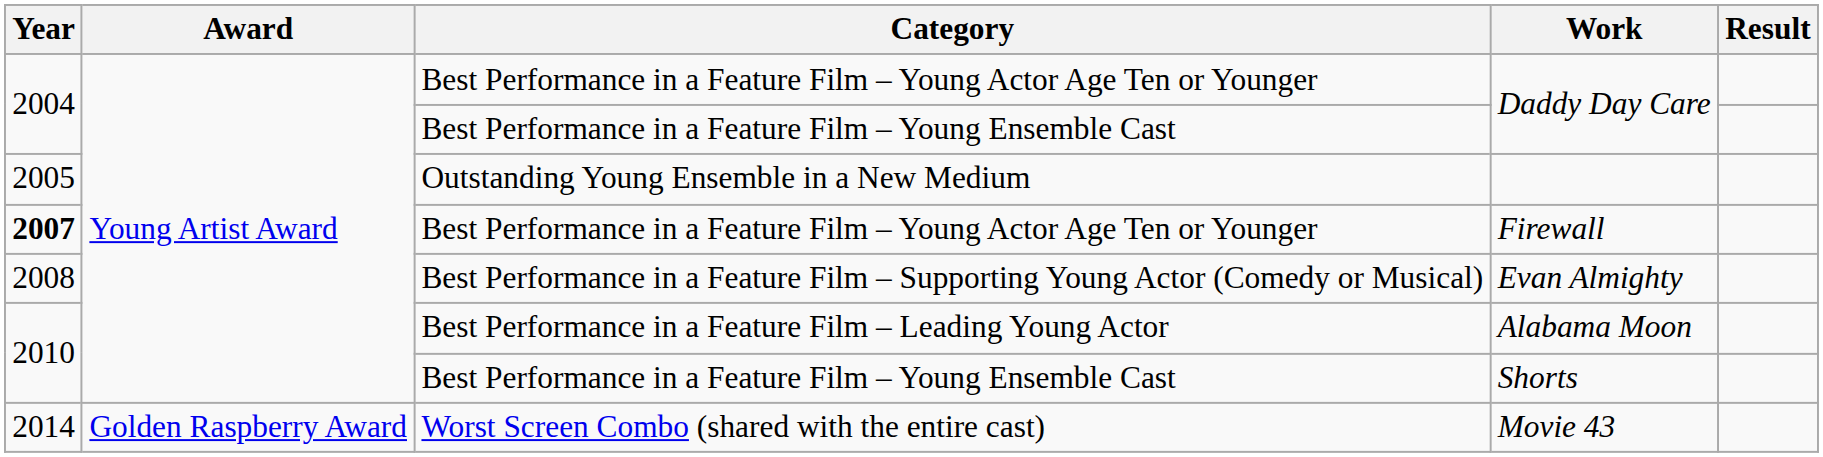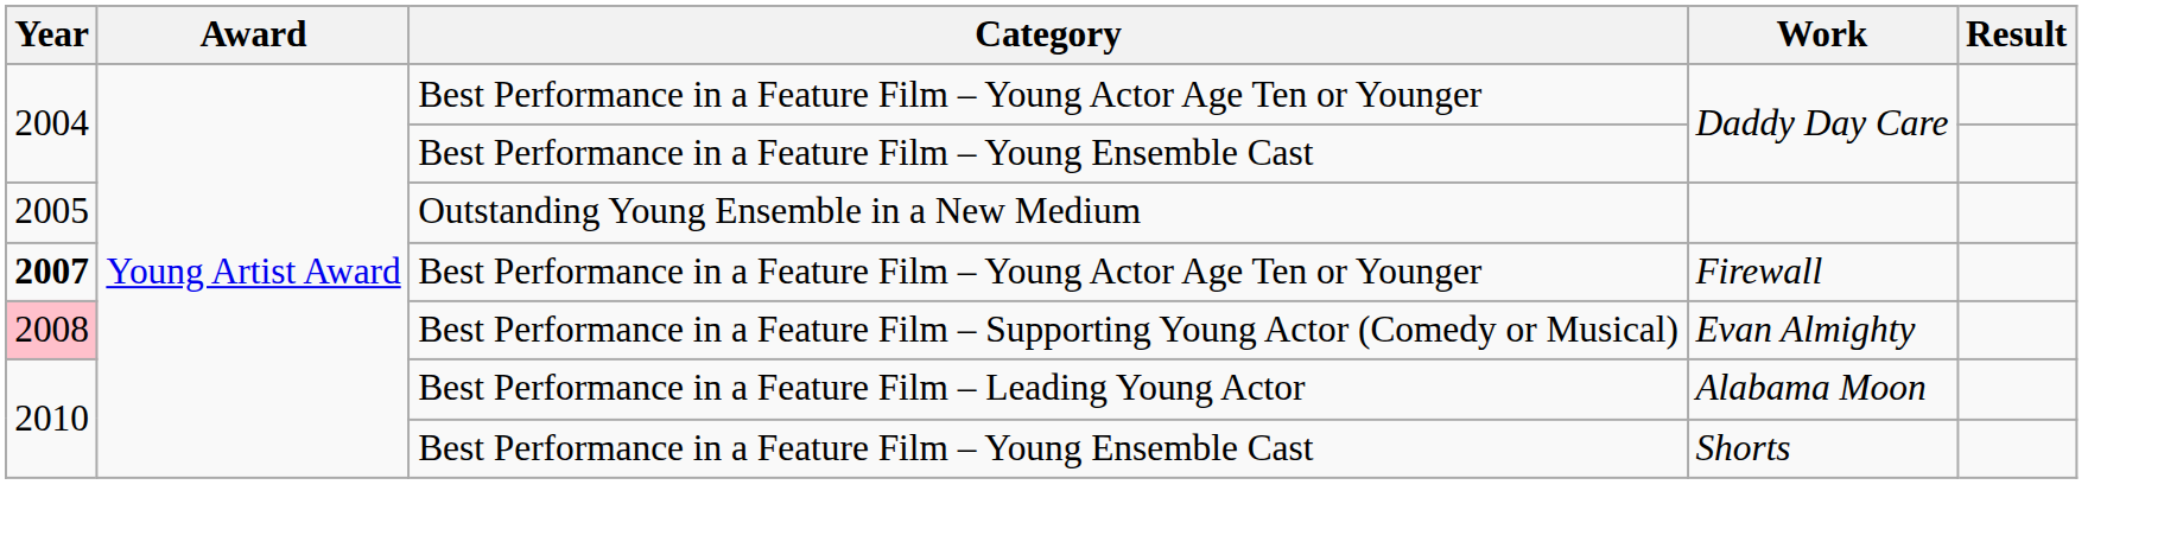 <table class="wikitable sortable">
 <tr>
 <th>Year</th>
 <th>Award</th>
 <th>Category</th>
 <th>Work</th>
 <th>Result</th>
 </tr>
 <tr>
 <td rowspan="2">2004</td>
 <td rowspan="7"><a href='#'>Young Artist Award</a></td>
 <td>Best Performance in a Feature Film – Young Actor Age Ten or Younger</td>
 <td rowspan="2"><em>Daddy Day Care</em></td>
 <td></td>
 </tr>
 <tr>
 <td>Best Performance in a Feature Film – Young Ensemble Cast</td>
 <td></td>
 </tr>
 <tr>
 <td>2005</td>
 <td>Outstanding Young Ensemble in a New Medium</td>
 <td><em></em></td>
 <td></td>
 </tr>
 <tr>
 <td><strong>2007</strong></td>
 <td>Best Performance in a Feature Film – Young Actor Age Ten or Younger</td>
 <td><em>Firewall</em></td>
 <td></td>
 </tr>
 <tr>
-<td>2008</td>
+<td style="background: pink;">2008</td>
 <td>Best Performance in a Feature Film – Supporting Young Actor (Comedy or Musical)</td>
 <td><em>Evan Almighty</em></td>
 <td></td>
 </tr>
 <tr>
 <td rowspan="2">2010</td>
 <td>Best Performance in a Feature Film – Leading Young Actor</td>
 <td><em>Alabama Moon</em></td>
 <td></td>
 </tr>
 <tr>
 <td>Best Performance in a Feature Film – Young Ensemble Cast</td>
 <td><em>Shorts</em></td>
 <td></td>
 </tr>
-<tr>
-<td>2014</td>
-<td><a href='#'>Golden Raspberry Award</a></td>
-<td><a href='#'>Worst Screen Combo</a> (shared with the entire cast)</td>
-<td><em>Movie 43</em></td>
-<td></td>
-</tr>
 </table>
